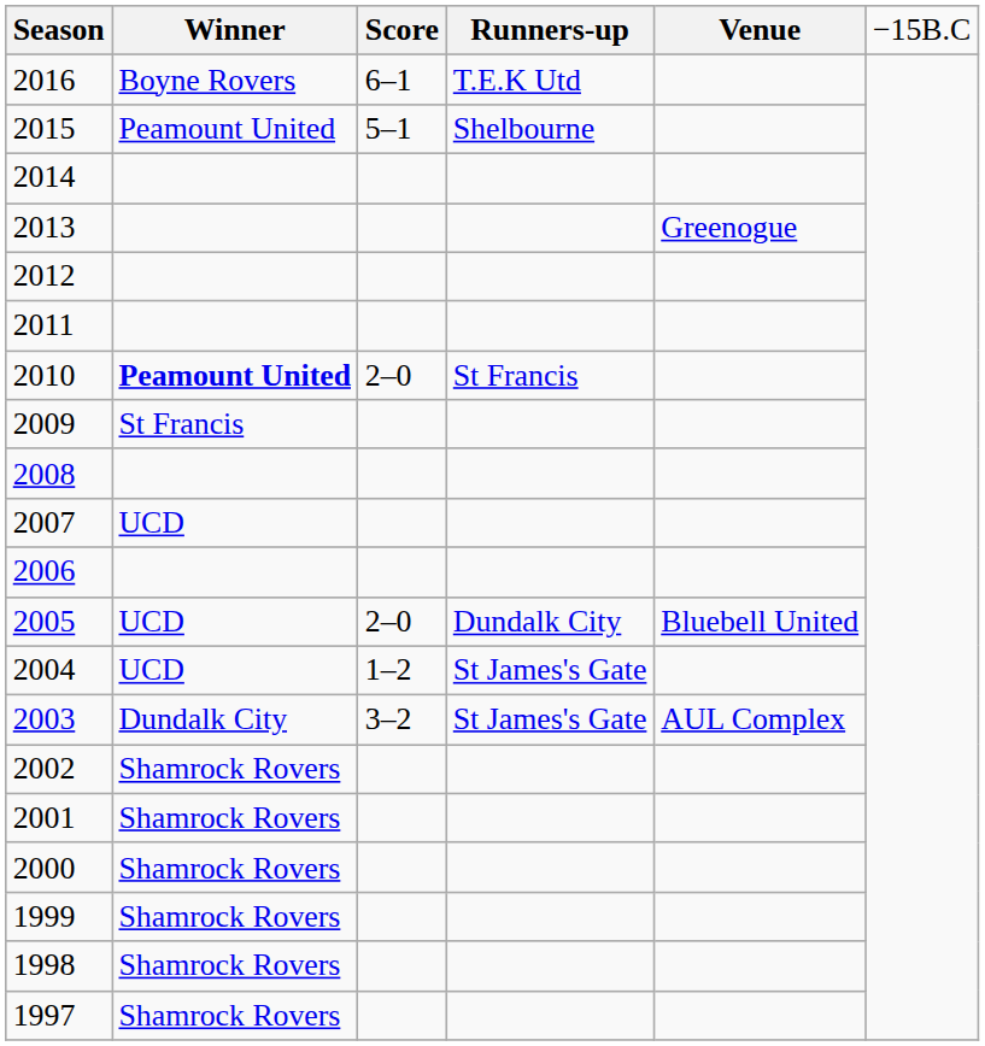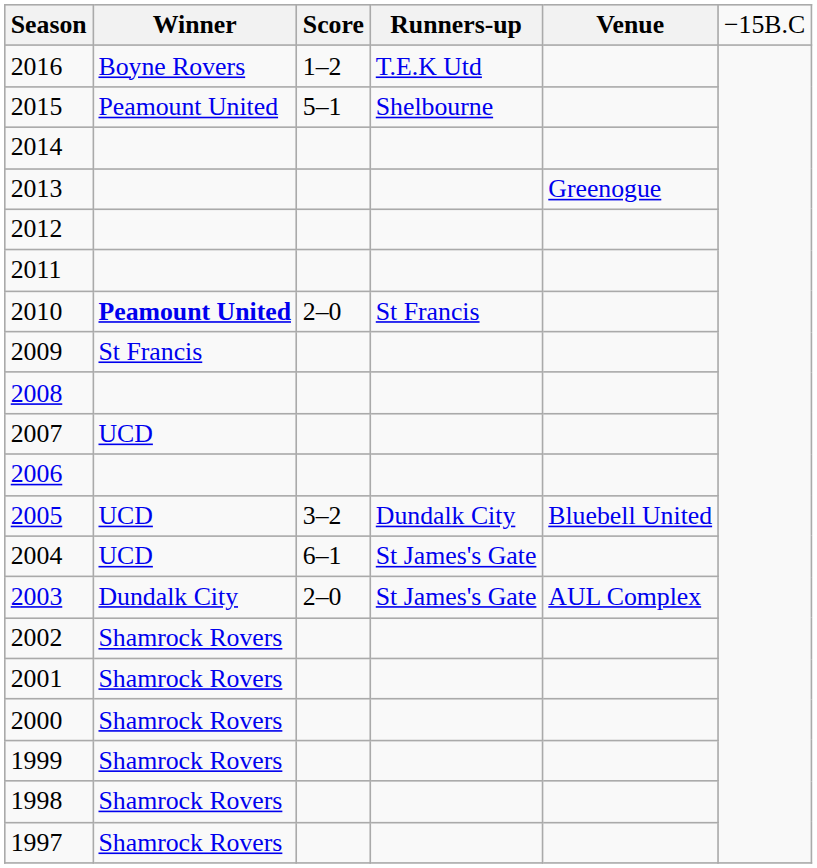 <table class="wikitable collapsible">
 <tr>
 <th>Season</th>
 <th>Winner</th>
 <th>Score</th>
 <th>Runners-up</th>
 <th>Venue</th>
 <td>−15B.C</td>
 </tr>
 <tr>
 <td>2016</td>
 <td><a href='#'>Boyne Rovers</a></td>
-<td>6–1</td>
+<td>1–2</td>
 <td><a href='#'>T.E.K Utd</a></td>
 <td></td>
 </tr>
 <tr>
 <td>2015</td>
 <td><a href='#'>Peamount United</a></td>
 <td>5–1</td>
 <td><a href='#'>Shelbourne</a></td>
 <td></td>
 </tr>
 <tr>
 <td>2014</td>
 <td></td>
 <td></td>
 <td></td>
 <td></td>
 </tr>
 <tr>
 <td>2013 </td>
 <td></td>
 <td></td>
 <td></td>
 <td><a href='#'>Greenogue</a></td>
 </tr>
 <tr>
 <td>2012</td>
 <td></td>
 <td></td>
 <td></td>
 <td></td>
 </tr>
 <tr>
 <td>2011</td>
 <td></td>
 <td></td>
 <td></td>
 <td></td>
 </tr>
 <tr>
 <td>2010</td>
 <td><strong><a href='#'>Peamount United</a></strong></td>
 <td>2–0</td>
 <td><a href='#'>St Francis</a></td>
 <td></td>
 </tr>
 <tr>
 <td>2009</td>
 <td><a href='#'>St Francis</a></td>
 <td></td>
 <td></td>
 <td></td>
 </tr>
 <tr>
 <td><a href='#'>2008</a></td>
 <td></td>
 <td></td>
 <td></td>
 <td></td>
 </tr>
 <tr>
 <td>2007</td>
 <td><a href='#'>UCD</a></td>
 <td></td>
 <td></td>
 <td></td>
 </tr>
 <tr>
 <td><a href='#'>2006</a></td>
 <td></td>
 <td></td>
 <td></td>
 <td></td>
 </tr>
 <tr>
 <td><a href='#'>2005</a></td>
 <td><a href='#'>UCD</a></td>
-<td>2–0</td>
+<td>3–2</td>
 <td><a href='#'>Dundalk City</a></td>
 <td><a href='#'>Bluebell United</a></td>
 </tr>
 <tr>
 <td>2004</td>
 <td><a href='#'>UCD</a></td>
-<td>1–2</td>
+<td>6–1</td>
 <td><a href='#'>St James's Gate</a></td>
 <td></td>
 </tr>
 <tr>
 <td><a href='#'>2003</a></td>
 <td><a href='#'>Dundalk City</a></td>
-<td>3–2</td>
+<td>2–0</td>
 <td><a href='#'>St James's Gate</a></td>
 <td><a href='#'>AUL Complex</a></td>
 </tr>
 <tr>
 <td>2002</td>
 <td><a href='#'>Shamrock Rovers</a></td>
 <td></td>
 <td></td>
 <td></td>
 </tr>
 <tr>
 <td>2001</td>
 <td><a href='#'>Shamrock Rovers</a></td>
 <td></td>
 <td></td>
 <td></td>
 </tr>
 <tr>
 <td>2000</td>
 <td><a href='#'>Shamrock Rovers</a></td>
 <td></td>
 <td></td>
 <td></td>
 </tr>
 <tr>
 <td>1999</td>
 <td><a href='#'>Shamrock Rovers</a></td>
 <td></td>
 <td></td>
 <td></td>
 </tr>
 <tr>
 <td>1998</td>
 <td><a href='#'>Shamrock Rovers</a></td>
 <td></td>
 <td></td>
 <td></td>
 </tr>
 <tr>
 <td>1997</td>
 <td><a href='#'>Shamrock Rovers</a></td>
 <td></td>
 <td></td>
 <td></td>
 </tr>
 </table>
